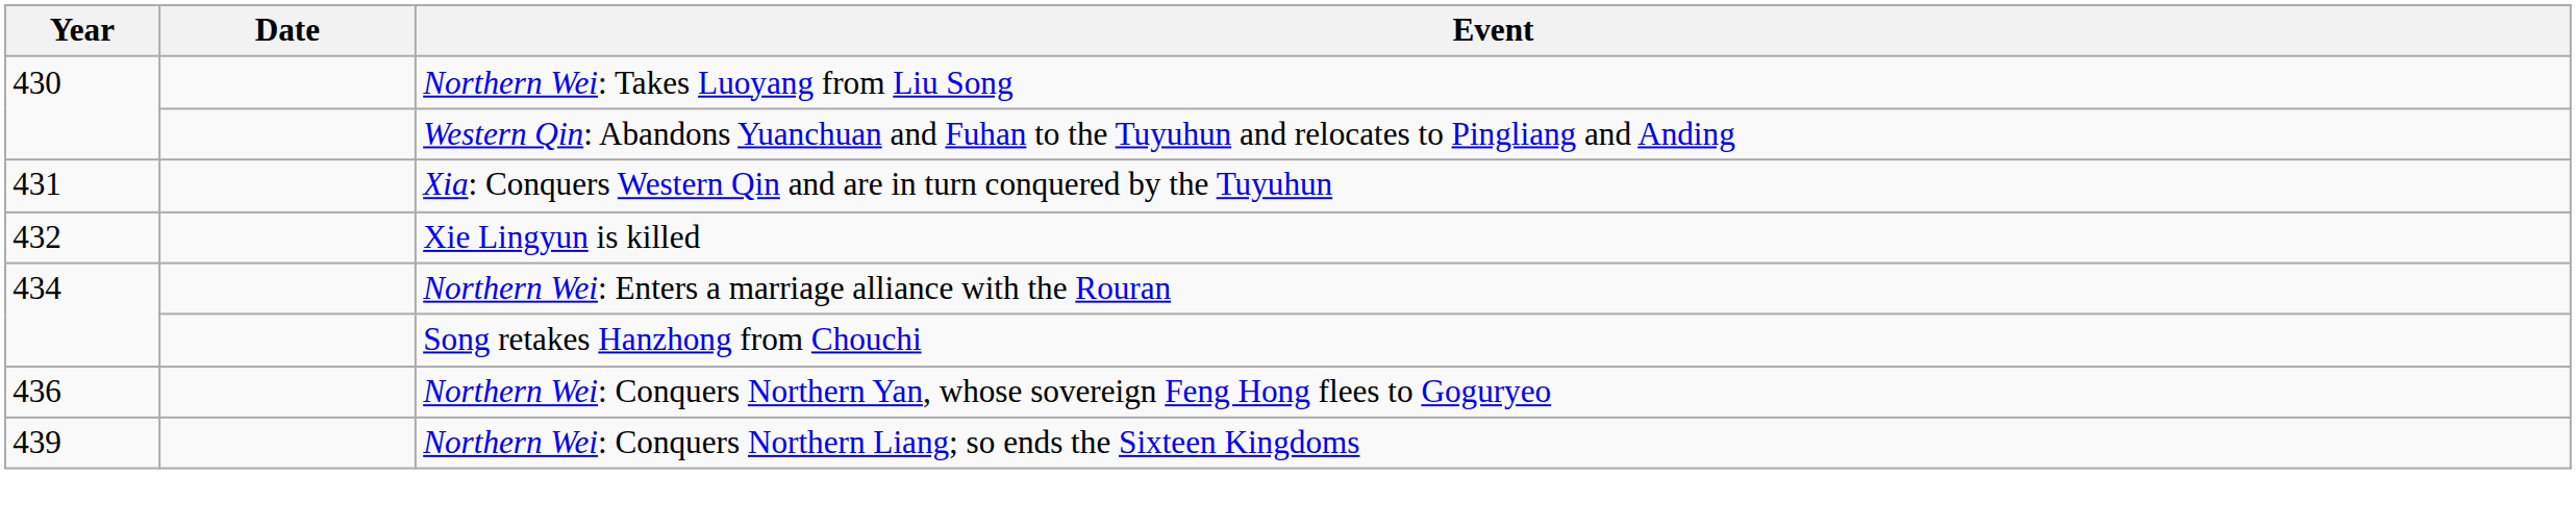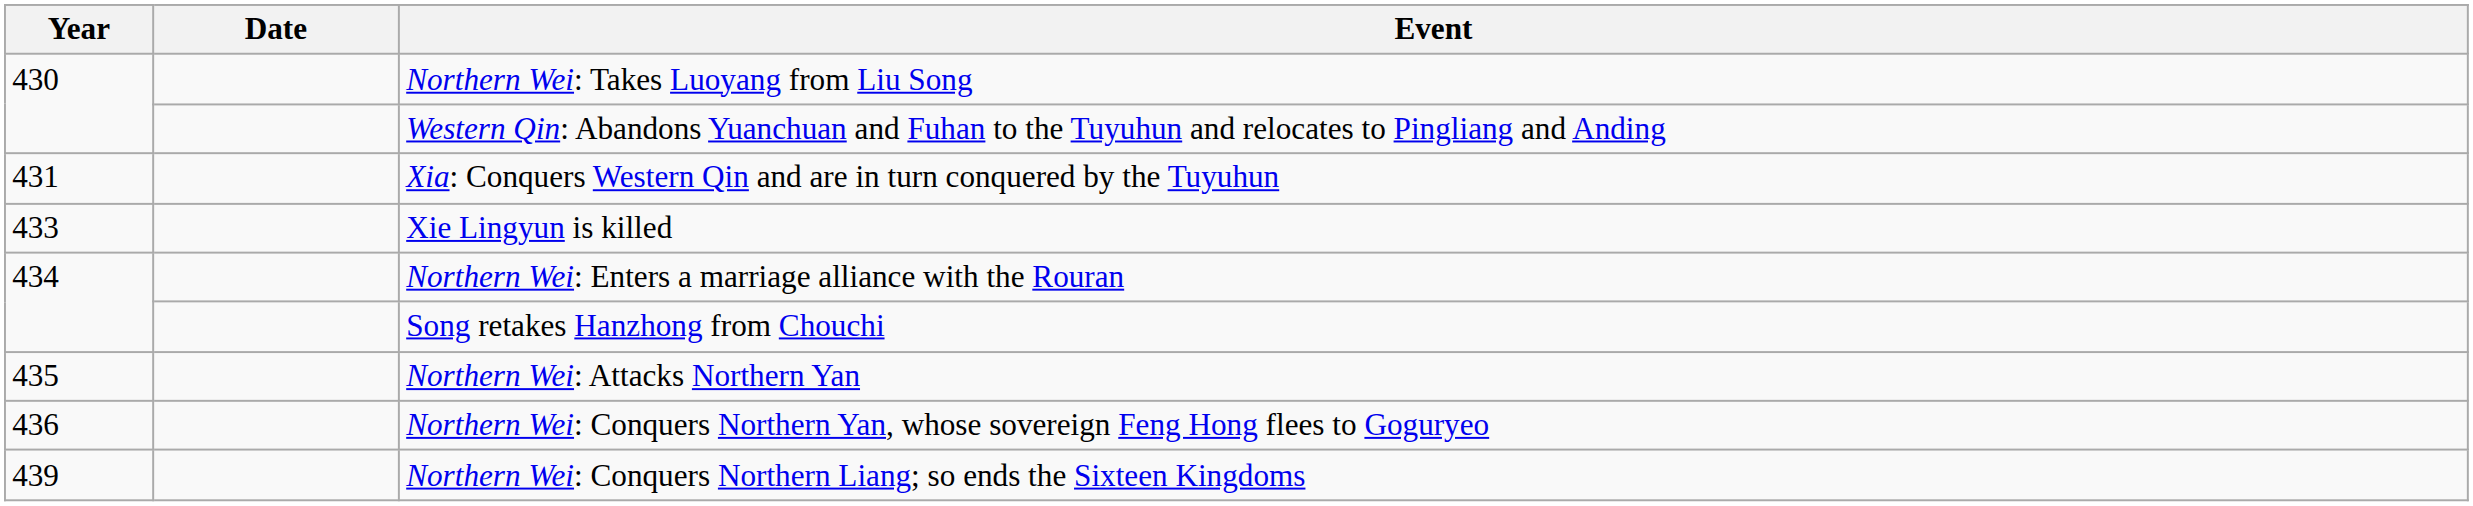 <table class="wikitable" style="width:100%;">
 <tr>
 <th style="width:6%">Year</th>
 <th style="width:10%">Date</th>
 <th>Event</th>
 </tr>
 <tr>
 <td rowspan="2" style="vertical-align:top;">430</td>
 <td></td>
 <td><em><a href='#'>Northern Wei</a></em>: Takes <a href='#'>Luoyang</a> from  <a href='#'>Liu Song</a></td>
 </tr>
 <tr>
 <td></td>
 <td><em><a href='#'>Western Qin</a></em>: Abandons <a href='#'>Yuanchuan</a> and <a href='#'>Fuhan</a> to the <a href='#'>Tuyuhun</a> and relocates to <a href='#'>Pingliang</a> and <a href='#'>Anding</a></td>
 </tr>
 <tr>
 <td>431</td>
 <td></td>
 <td><em><a href='#'>Xia</a></em>: Conquers <a href='#'>Western Qin</a> and are in turn conquered by the <a href='#'>Tuyuhun</a></td>
 </tr>
 <tr>
-<td>432</td>
+<td>433</td>
 <td></td>
 <td><a href='#'>Xie Lingyun</a> is killed</td>
 </tr>
 <tr>
 <td rowspan="2" style="vertical-align:top;">434</td>
 <td></td>
 <td><em><a href='#'>Northern Wei</a></em>: Enters a marriage alliance with the <a href='#'>Rouran</a></td>
 </tr>
 <tr>
 <td></td>
 <td><a href='#'>Song</a> retakes <a href='#'>Hanzhong</a> from <a href='#'>Chouchi</a></td>
 </tr>
 <tr>
+<td>435</td>
+<td></td>
+<td><em><a href='#'>Northern Wei</a></em>: Attacks <a href='#'>Northern Yan</a></td>
+</tr>
+<tr>
 <td>436</td>
 <td></td>
 <td><em><a href='#'>Northern Wei</a></em>: Conquers <a href='#'>Northern Yan</a>, whose sovereign <a href='#'>Feng Hong</a> flees to <a href='#'>Goguryeo</a></td>
 </tr>
 <tr>
 <td>439</td>
 <td></td>
 <td><em><a href='#'>Northern Wei</a></em>: Conquers <a href='#'>Northern Liang</a>; so ends the <a href='#'>Sixteen Kingdoms</a></td>
 </tr>
 </table>
